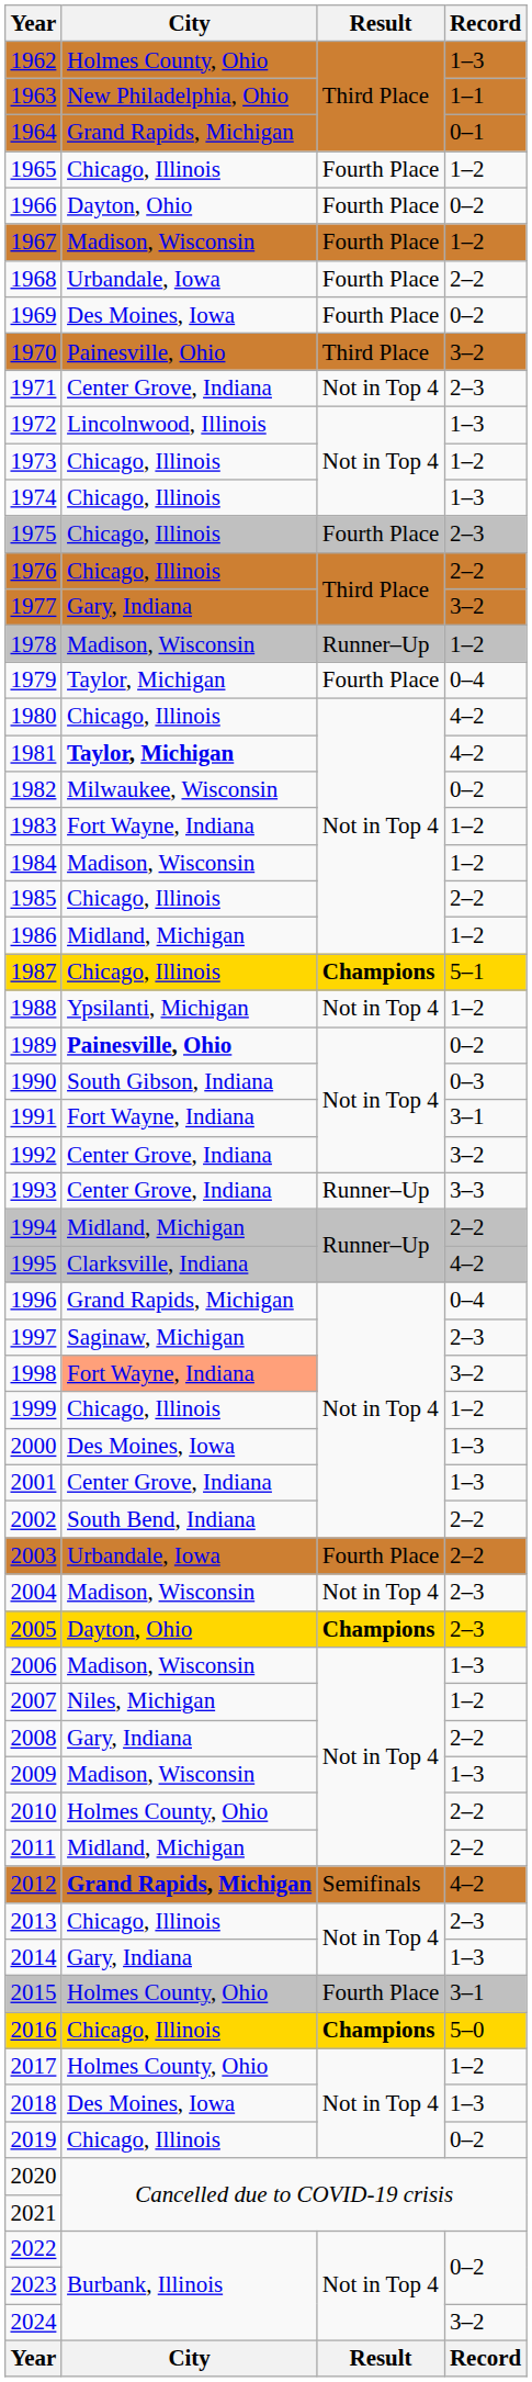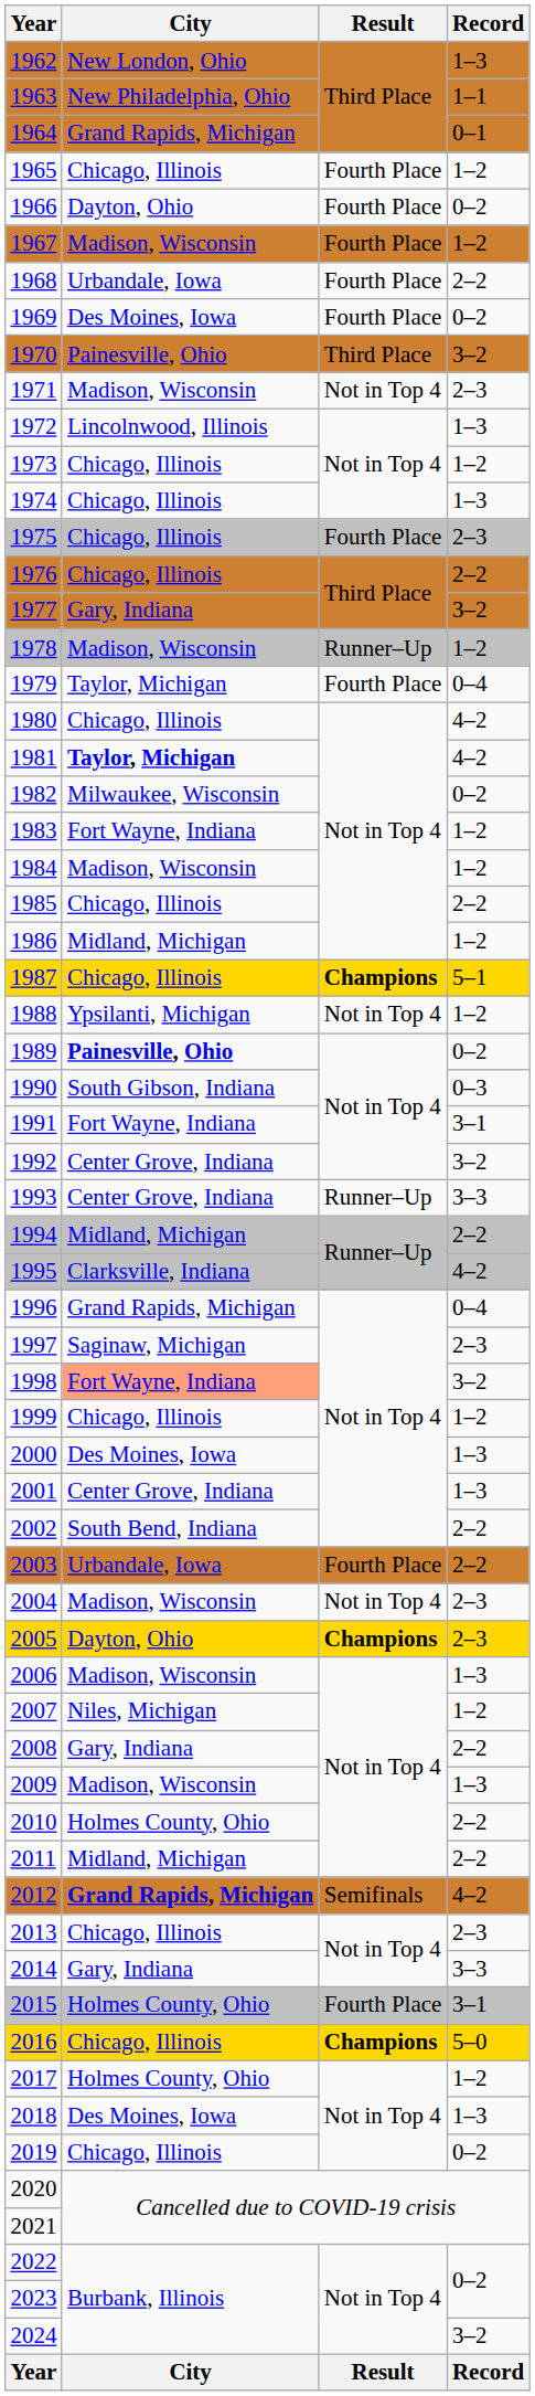 <table class="wikitable">
 <tr>
 <th>Year</th>
 <th>City</th>
 <th>Result</th>
 <th>Record</th>
 </tr>
 <tr style="background:#cd7f32;">
 <td><a href='#'>1962</a></td>
-<td> <a href='#'>Holmes County</a>, <a href='#'>Ohio</a></td>
+<td> <a href='#'>New London</a>, <a href='#'>Ohio</a></td>
 <td rowspan=3>Third Place</td>
 <td>1–3</td>
 </tr>
 <tr style="background:#cd7f32;">
 <td><a href='#'>1963</a></td>
 <td> <a href='#'>New Philadelphia</a>, <a href='#'>Ohio</a></td>
 <td>1–1</td>
 </tr>
 <tr style="background:#cd7f32;">
 <td><a href='#'>1964</a></td>
 <td> <a href='#'>Grand Rapids</a>, <a href='#'>Michigan</a></td>
 <td>0–1</td>
 </tr>
 <tr>
 <td><a href='#'>1965</a></td>
 <td> <a href='#'>Chicago</a>, <a href='#'>Illinois</a></td>
 <td>Fourth Place</td>
 <td>1–2</td>
 </tr>
 <tr>
 <td><a href='#'>1966</a></td>
 <td> <a href='#'>Dayton</a>, <a href='#'>Ohio</a></td>
 <td>Fourth Place</td>
 <td>0–2</td>
 </tr>
 <tr style="background:#cd7f32;">
 <td><a href='#'>1967</a></td>
 <td> <a href='#'>Madison</a>, <a href='#'>Wisconsin</a></td>
 <td>Fourth Place</td>
 <td>1–2</td>
 </tr>
 <tr>
 <td><a href='#'>1968</a></td>
 <td> <a href='#'>Urbandale</a>, <a href='#'>Iowa</a></td>
 <td>Fourth Place</td>
 <td>2–2</td>
 </tr>
 <tr>
 <td><a href='#'>1969</a></td>
 <td> <a href='#'>Des Moines</a>, <a href='#'>Iowa</a></td>
 <td>Fourth Place</td>
 <td>0–2</td>
 </tr>
 <tr style="background:#cd7f32;">
 <td><a href='#'>1970</a></td>
 <td> <a href='#'>Painesville</a>, <a href='#'>Ohio</a></td>
 <td>Third Place</td>
 <td>3–2</td>
 </tr>
 <tr>
 <td><a href='#'>1971</a></td>
-<td> <a href='#'>Center Grove</a>, <a href='#'>Indiana</a></td>
+<td> <a href='#'>Madison</a>, <a href='#'>Wisconsin</a></td>
 <td>Not in Top 4</td>
 <td>2–3</td>
 </tr>
 <tr>
 <td><a href='#'>1972</a></td>
 <td> <a href='#'>Lincolnwood</a>, <a href='#'>Illinois</a></td>
 <td rowspan=3>Not in Top 4</td>
 <td>1–3</td>
 </tr>
 <tr>
 <td><a href='#'>1973</a></td>
 <td> <a href='#'>Chicago</a>, <a href='#'>Illinois</a></td>
 <td>1–2</td>
 </tr>
 <tr>
 <td><a href='#'>1974</a></td>
 <td> <a href='#'>Chicago</a>, <a href='#'>Illinois</a></td>
 <td>1–3</td>
 </tr>
 <tr style="background:silver;">
 <td><a href='#'>1975</a></td>
 <td> <a href='#'>Chicago</a>, <a href='#'>Illinois</a></td>
 <td>Fourth Place</td>
 <td>2–3</td>
 </tr>
 <tr style="background:#cd7f32;">
 <td><a href='#'>1976</a></td>
 <td> <a href='#'>Chicago</a>, <a href='#'>Illinois</a></td>
 <td rowspan=2>Third Place</td>
 <td>2–2</td>
 </tr>
 <tr style="background:#cd7f32;">
 <td><a href='#'>1977</a></td>
 <td> <a href='#'>Gary</a>, <a href='#'>Indiana</a></td>
 <td>3–2</td>
 </tr>
 <tr style="background:silver;">
 <td><a href='#'>1978</a></td>
 <td> <a href='#'>Madison</a>, <a href='#'>Wisconsin</a></td>
 <td>Runner–Up</td>
 <td>1–2</td>
 </tr>
 <tr>
 <td><a href='#'>1979</a></td>
 <td> <a href='#'>Taylor</a>, <a href='#'>Michigan</a></td>
 <td>Fourth Place</td>
 <td>0–4</td>
 </tr>
 <tr>
 <td><a href='#'>1980</a></td>
 <td> <a href='#'>Chicago</a>, <a href='#'>Illinois</a></td>
 <td rowspan=7>Not in Top 4</td>
 <td>4–2</td>
 </tr>
 <tr>
 <td><a href='#'>1981</a></td>
 <td><strong> <a href='#'>Taylor</a>, <a href='#'>Michigan</a></strong></td>
 <td>4–2</td>
 </tr>
 <tr>
 <td><a href='#'>1982</a></td>
 <td> <a href='#'>Milwaukee</a>, <a href='#'>Wisconsin</a></td>
 <td>0–2</td>
 </tr>
 <tr>
 <td><a href='#'>1983</a></td>
 <td> <a href='#'>Fort Wayne</a>, <a href='#'>Indiana</a></td>
 <td>1–2</td>
 </tr>
 <tr>
 <td><a href='#'>1984</a></td>
 <td> <a href='#'>Madison</a>, <a href='#'>Wisconsin</a></td>
 <td>1–2</td>
 </tr>
 <tr>
 <td><a href='#'>1985</a></td>
 <td> <a href='#'>Chicago</a>, <a href='#'>Illinois</a></td>
 <td>2–2</td>
 </tr>
 <tr>
 <td><a href='#'>1986</a></td>
 <td> <a href='#'>Midland</a>, <a href='#'>Michigan</a></td>
 <td>1–2</td>
 </tr>
 <tr style="background:gold;">
 <td><a href='#'>1987</a></td>
 <td> <a href='#'>Chicago</a>, <a href='#'>Illinois</a></td>
 <td><strong>Champions</strong></td>
 <td>5–1</td>
 </tr>
 <tr>
 <td><a href='#'>1988</a></td>
 <td> <a href='#'>Ypsilanti</a>, <a href='#'>Michigan</a></td>
 <td>Not in Top 4</td>
 <td>1–2</td>
 </tr>
 <tr>
 <td><a href='#'>1989</a></td>
 <td><strong> <a href='#'>Painesville</a>, <a href='#'>Ohio</a></strong></td>
 <td rowspan=4>Not in Top 4</td>
 <td>0–2</td>
 </tr>
 <tr>
 <td><a href='#'>1990</a></td>
 <td> <a href='#'>South Gibson</a>, <a href='#'>Indiana</a></td>
 <td>0–3</td>
 </tr>
 <tr>
 <td><a href='#'>1991</a></td>
 <td> <a href='#'>Fort Wayne</a>, <a href='#'>Indiana</a></td>
 <td>3–1</td>
 </tr>
 <tr>
 <td><a href='#'>1992</a></td>
 <td> <a href='#'>Center Grove</a>, <a href='#'>Indiana</a></td>
 <td>3–2</td>
 </tr>
 <tr>
 <td><a href='#'>1993</a></td>
 <td> <a href='#'>Center Grove</a>, <a href='#'>Indiana</a></td>
 <td>Runner–Up</td>
 <td>3–3</td>
 </tr>
 <tr style="background:silver;">
 <td><a href='#'>1994</a></td>
 <td> <a href='#'>Midland</a>, <a href='#'>Michigan</a></td>
 <td rowspan=2>Runner–Up</td>
 <td>2–2</td>
 </tr>
 <tr style="background:silver;">
 <td><a href='#'>1995</a></td>
 <td> <a href='#'>Clarksville</a>, <a href='#'>Indiana</a></td>
 <td>4–2</td>
 </tr>
 <tr>
 <td><a href='#'>1996</a></td>
 <td> <a href='#'>Grand Rapids</a>, <a href='#'>Michigan</a></td>
 <td rowspan=7>Not in Top 4</td>
 <td>0–4</td>
 </tr>
 <tr>
 <td><a href='#'>1997</a></td>
 <td> <a href='#'>Saginaw</a>, <a href='#'>Michigan</a></td>
 <td>2–3</td>
 </tr>
 <tr>
 <td><a href='#'>1998</a></td>
 <td style="background: lightsalmon;"> <a href='#'>Fort Wayne</a>, <a href='#'>Indiana</a></td>
 <td>3–2</td>
 </tr>
 <tr>
 <td><a href='#'>1999</a></td>
 <td> <a href='#'>Chicago</a>, <a href='#'>Illinois</a></td>
 <td>1–2</td>
 </tr>
 <tr>
 <td><a href='#'>2000</a></td>
 <td> <a href='#'>Des Moines</a>, <a href='#'>Iowa</a></td>
 <td>1–3</td>
 </tr>
 <tr>
 <td><a href='#'>2001</a></td>
 <td> <a href='#'>Center Grove</a>, <a href='#'>Indiana</a></td>
 <td>1–3</td>
 </tr>
 <tr>
 <td><a href='#'>2002</a></td>
 <td> <a href='#'>South Bend</a>, <a href='#'>Indiana</a></td>
 <td>2–2</td>
 </tr>
 <tr style="background:#cd7f32;">
 <td><a href='#'>2003</a></td>
 <td> <a href='#'>Urbandale</a>, <a href='#'>Iowa</a></td>
 <td>Fourth Place</td>
 <td>2–2</td>
 </tr>
 <tr>
 <td><a href='#'>2004</a></td>
 <td> <a href='#'>Madison</a>, <a href='#'>Wisconsin</a></td>
 <td>Not in Top 4</td>
 <td>2–3</td>
 </tr>
 <tr style="background:gold;">
 <td><a href='#'>2005</a></td>
 <td> <a href='#'>Dayton</a>, <a href='#'>Ohio</a></td>
 <td><strong>Champions</strong></td>
 <td>2–3</td>
 </tr>
 <tr>
 <td><a href='#'>2006</a></td>
 <td> <a href='#'>Madison</a>, <a href='#'>Wisconsin</a></td>
 <td rowspan=6>Not in Top 4</td>
 <td>1–3</td>
 </tr>
 <tr>
 <td><a href='#'>2007</a></td>
 <td> <a href='#'>Niles</a>, <a href='#'>Michigan</a></td>
 <td>1–2</td>
 </tr>
 <tr>
 <td><a href='#'>2008</a></td>
 <td> <a href='#'>Gary</a>, <a href='#'>Indiana</a></td>
 <td>2–2</td>
 </tr>
 <tr>
 <td><a href='#'>2009</a></td>
 <td> <a href='#'>Madison</a>, <a href='#'>Wisconsin</a></td>
 <td>1–3</td>
 </tr>
 <tr>
 <td><a href='#'>2010</a></td>
 <td> <a href='#'>Holmes County</a>, <a href='#'>Ohio</a></td>
 <td>2–2</td>
 </tr>
 <tr>
 <td><a href='#'>2011</a></td>
 <td> <a href='#'>Midland</a>, <a href='#'>Michigan</a></td>
 <td>2–2</td>
 </tr>
 <tr style="background:#cd7f32;">
 <td><a href='#'>2012</a></td>
 <td><strong> <a href='#'>Grand Rapids</a>, <a href='#'>Michigan</a></strong></td>
 <td>Semifinals</td>
 <td>4–2</td>
 </tr>
 <tr>
 <td><a href='#'>2013</a></td>
 <td> <a href='#'>Chicago</a>, <a href='#'>Illinois</a></td>
 <td rowspan=2>Not in Top 4</td>
 <td>2–3</td>
 </tr>
 <tr>
 <td><a href='#'>2014</a></td>
 <td> <a href='#'>Gary</a>, <a href='#'>Indiana</a></td>
-<td>1–3</td>
+<td>3–3</td>
 </tr>
 <tr style="background:silver;">
 <td><a href='#'>2015</a></td>
 <td> <a href='#'>Holmes County</a>, <a href='#'>Ohio</a></td>
 <td>Fourth Place</td>
 <td>3–1</td>
 </tr>
 <tr style="background:gold;">
 <td><a href='#'>2016</a></td>
 <td> <a href='#'>Chicago</a>, <a href='#'>Illinois</a></td>
 <td><strong>Champions</strong></td>
 <td>5–0</td>
 </tr>
 <tr>
 <td><a href='#'>2017</a></td>
 <td> <a href='#'>Holmes County</a>, <a href='#'>Ohio</a></td>
 <td rowspan=3>Not in Top 4</td>
 <td>1–2</td>
 </tr>
 <tr>
 <td><a href='#'>2018</a></td>
 <td> <a href='#'>Des Moines</a>, <a href='#'>Iowa</a></td>
 <td>1–3</td>
 </tr>
 <tr>
 <td><a href='#'>2019</a></td>
 <td> <a href='#'>Chicago</a>, <a href='#'>Illinois</a></td>
 <td>0–2</td>
 </tr>
 <tr>
 <td>2020</td>
 <td colspan=3 rowspan=2 style="text-align:center;"><em>Cancelled due to COVID-19 crisis</em></td>
 </tr>
 <tr>
 <td>2021</td>
 </tr>
 <tr>
 <td><a href='#'>2022</a></td>
 <td rowspan=3> <a href='#'>Burbank</a>, <a href='#'>Illinois</a></td>
 <td rowspan=3>Not in Top 4</td>
 <td rowspan=2>0–2</td>
 </tr>
 <tr>
 <td><a href='#'>2023</a></td>
 </tr>
 <tr>
 <td><a href='#'>2024</a></td>
 <td>3–2</td>
 </tr>
 <tr>
 <th>Year</th>
 <th>City</th>
 <th>Result</th>
 <th>Record</th>
 </tr>
 </table>
